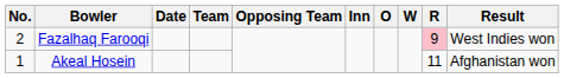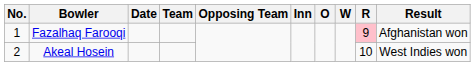 <table class="wikitable sortable">
 <tr align=center>
 <th>No.</th>
 <th>Bowler</th>
 <th>Date</th>
 <th>Team</th>
 <th>Opposing Team</th>
 <th scope="col" style="width:20px;">Inn</th>
 <th scope="col" style="width:20px;">O</th>
 <th scope="col" style="width:20px;">W</th>
 <th scope="col" style="width:20px;">R</th>
 <th>Result</th>
 </tr>
 <tr align=center>
-<td>2</td>
+<td>1</td>
 <td><a href='#'>Fazalhaq Farooqi</a></td>
 <td></td>
 <td></td>
 <td rowspan="2"></td>
 <td rowspan="2"></td>
 <td rowspan="2"></td>
 <td rowspan="2"></td>
 <td style="background: pink;">9</td>
-<td>West Indies won</td>
+<td>Afghanistan won</td>
 </tr>
 <tr align=center>
-<td>1</td>
+<td>2</td>
 <td><a href='#'>Akeal Hosein</a></td>
 <td></td>
 <td></td>
-<td>11</td>
-<td>Afghanistan won</td>
+<td>10</td>
+<td>West Indies won</td>
 </tr>
 </table>
